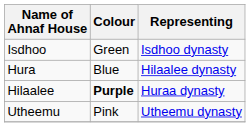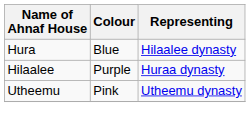 <table class="wikitable" border="1">
 <tr>
 <th>Name of <br>Ahnaf House</th>
 <th>Colour</th>
 <th>Representing</th>
-</tr>
-<tr>
-<td>Isdhoo</td>
-<td> Green</td>
-<td><a href='#'>Isdhoo dynasty</a></td>
 </tr>
 <tr>
 <td>Hura</td>
 <td> Blue</td>
 <td><a href='#'>Hilaalee dynasty</a></td>
 </tr>
 <tr>
 <td>Hilaalee</td>
-<td><strong> Purple</strong></td>
+<td> Purple</td>
 <td><a href='#'>Huraa dynasty</a></td>
 </tr>
 <tr>
 <td>Utheemu</td>
 <td> Pink</td>
 <td><a href='#'>Utheemu dynasty</a></td>
 </tr>
 <tr>
 </tr>
 </table>
